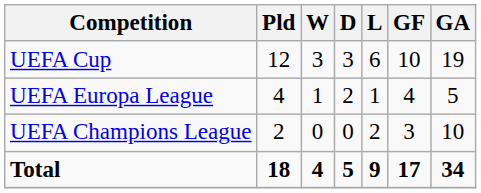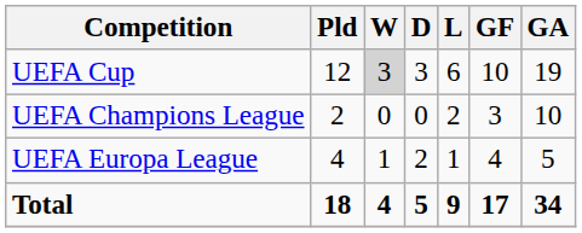 <table class="wikitable">
 <tr>
 <th>Competition</th>
 <th>Pld</th>
 <th>W</th>
 <th>D</th>
 <th>L</th>
 <th>GF</th>
 <th>GA</th>
 </tr>
 <tr>
 <td><a href='#'>UEFA Cup</a></td>
 <td style="text-align:center;">12</td>
-<td style="text-align:center;">3</td>
+<td style="background: lightgrey; text-align:center;">3</td>
 <td style="text-align:center;">3</td>
 <td style="text-align:center;">6</td>
 <td style="text-align:center;">10</td>
 <td style="text-align:center;">19</td>
+</tr>
+<tr>
+<td><a href='#'>UEFA Champions League</a></td>
+<td style="text-align:center;">2</td>
+<td style="text-align:center;">0</td>
+<td style="text-align:center;">0</td>
+<td style="text-align:center;">2</td>
+<td style="text-align:center;">3</td>
+<td style="text-align:center;">10</td>
 </tr>
 <tr>
 <td><a href='#'>UEFA Europa League</a></td>
 <td style="text-align:center;">4</td>
 <td style="text-align:center;">1</td>
 <td style="text-align:center;">2</td>
 <td style="text-align:center;">1</td>
 <td style="text-align:center;">4</td>
 <td style="text-align:center;">5</td>
-</tr>
-<tr>
-<td><a href='#'>UEFA Champions League</a></td>
-<td style="text-align:center;">2</td>
-<td style="text-align:center;">0</td>
-<td style="text-align:center;">0</td>
-<td style="text-align:center;">2</td>
-<td style="text-align:center;">3</td>
-<td style="text-align:center;">10</td>
 </tr>
 <tr>
 <td><strong>Total</strong></td>
 <td style="text-align:center;"><strong>18</strong></td>
 <td style="text-align:center;"><strong>4</strong></td>
 <td style="text-align:center;"><strong>5</strong></td>
 <td style="text-align:center;"><strong>9</strong></td>
 <td style="text-align:center;"><strong>17</strong></td>
 <td style="text-align:center;"><strong>34</strong></td>
 </tr>
 <tr>
 </tr>
 </table>
